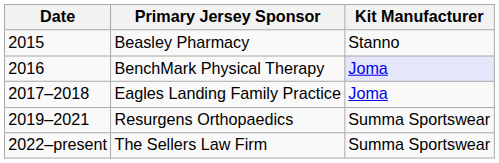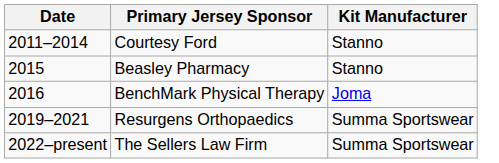 <table class="wikitable" style="text-align: left">
 <tr>
 <th>Date</th>
 <th>Primary Jersey Sponsor</th>
 <th>Kit Manufacturer</th>
+</tr>
+<tr>
+<td>2011–2014</td>
+<td>Courtesy Ford</td>
+<td>Stanno</td>
 </tr>
 <tr>
 <td>2015</td>
 <td>Beasley Pharmacy</td>
 <td>Stanno</td>
 </tr>
 <tr>
 <td>2016</td>
 <td>BenchMark Physical Therapy</td>
-<td style="background: lavender;"><a href='#'>Joma</a></td>
-</tr>
-<tr>
-<td>2017–2018</td>
-<td>Eagles Landing Family Practice</td>
 <td><a href='#'>Joma</a></td>
 </tr>
 <tr>
 <td>2019–2021</td>
 <td>Resurgens Orthopaedics</td>
 <td>Summa Sportswear</td>
 </tr>
 <tr>
 <td>2022–present</td>
 <td>The Sellers Law Firm</td>
 <td>Summa Sportswear</td>
 </tr>
 </table>
